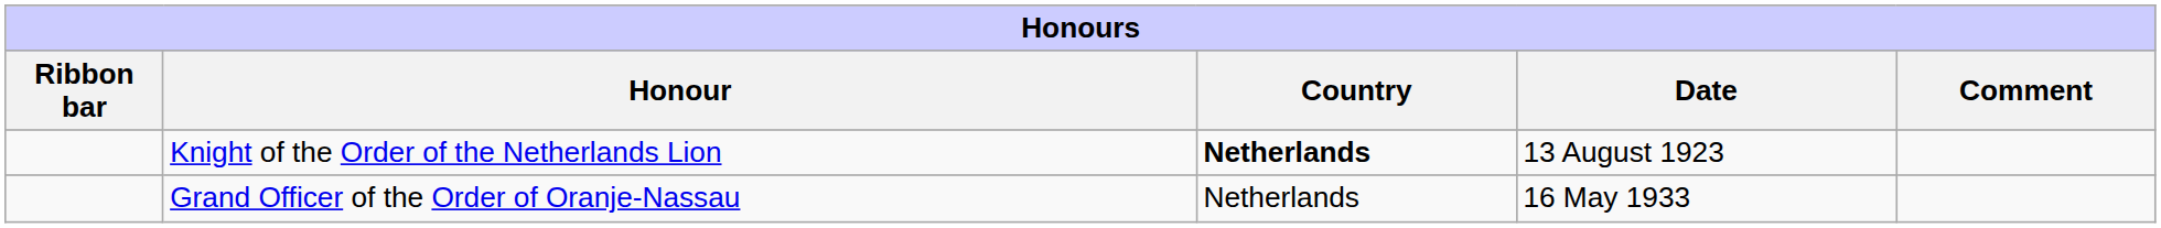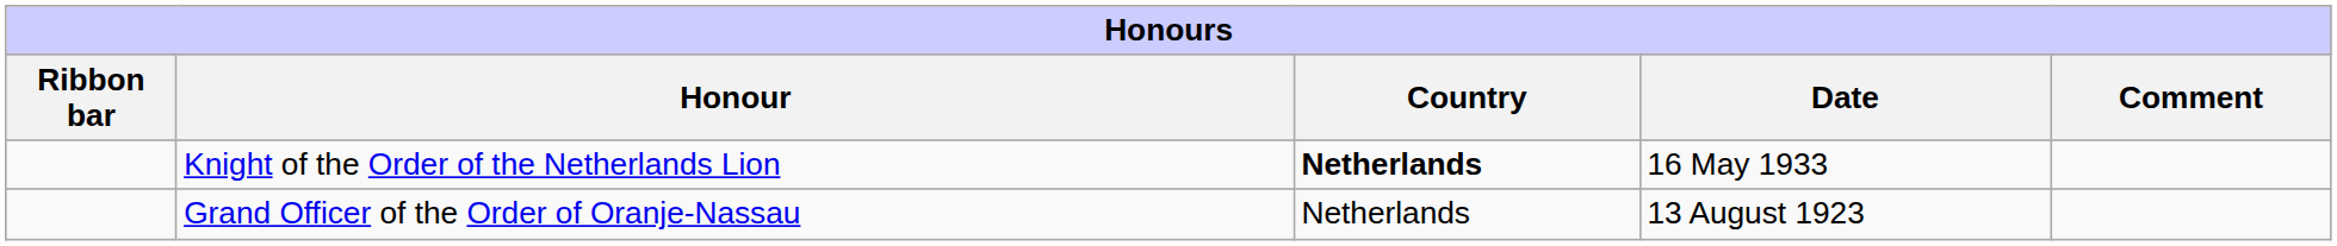 <table class="wikitable" style="width:60%;">
 <tr style="background:#ccf; text-align:center;">
 <td colspan=5><strong>Honours</strong></td>
 </tr>
 <tr>
 <th style="width:80px;">Ribbon bar</th>
 <th>Honour</th>
 <th>Country</th>
 <th>Date</th>
 <th>Comment</th>
 </tr>
 <tr>
 <td></td>
 <td><a href='#'>Knight</a> of the <a href='#'>Order of the Netherlands Lion</a></td>
 <td><strong>Netherlands</strong></td>
-<td>13 August 1923</td>
+<td>16 May 1933</td>
 <td></td>
 </tr>
 <tr>
 <td></td>
 <td><a href='#'>Grand Officer</a> of the <a href='#'>Order of Oranje-Nassau</a></td>
 <td>Netherlands</td>
-<td>16 May 1933</td>
+<td>13 August 1923</td>
 <td></td>
 </tr>
 </table>
